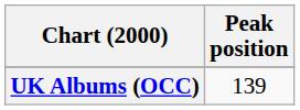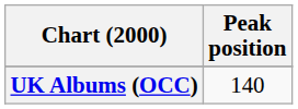 <table class="wikitable sortable plainrowheaders" style="text-align:center">
 <tr>
 <th scope="col">Chart (2000)</th>
 <th scope="col">Peak<br>position</th>
 </tr>
 <tr>
 </tr>
 <tr>
 <th scope="row"><a href='#'>UK Albums</a> (<a href='#'>OCC</a>)</th>
-<td>139</td>
+<td>140</td>
 </tr>
 </table>
